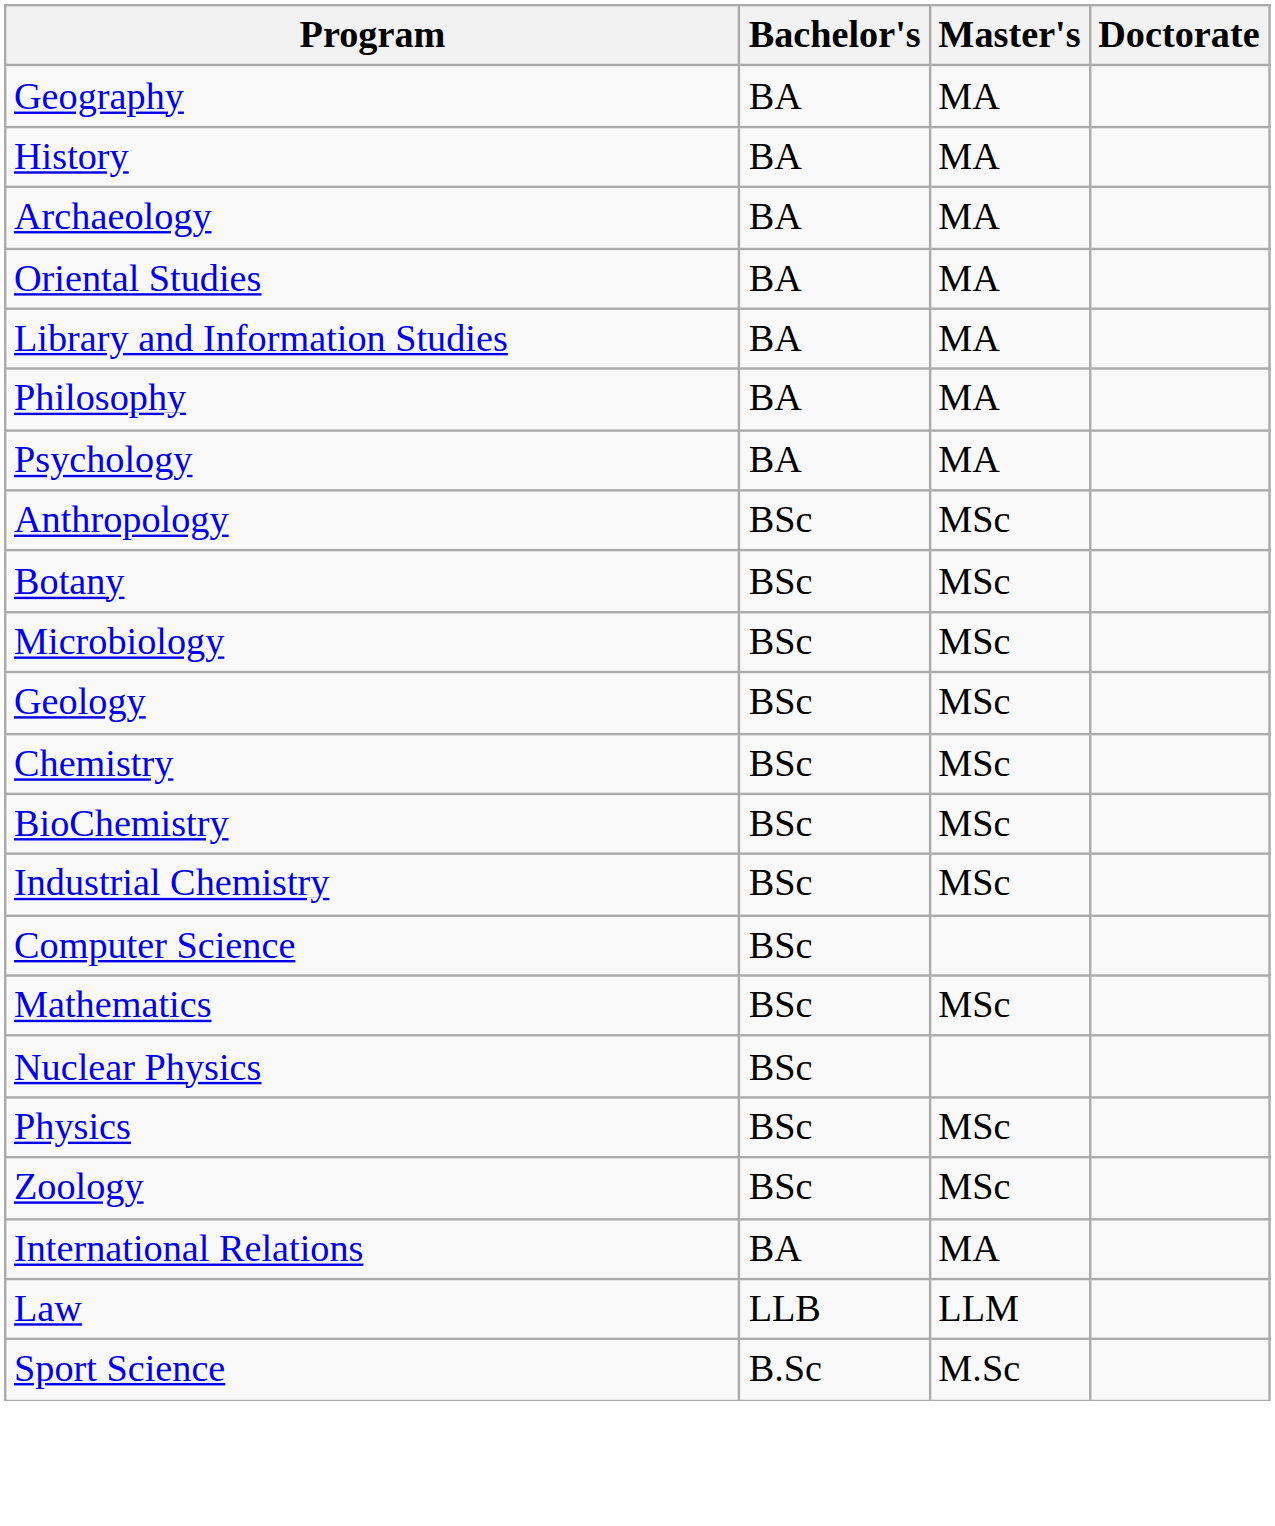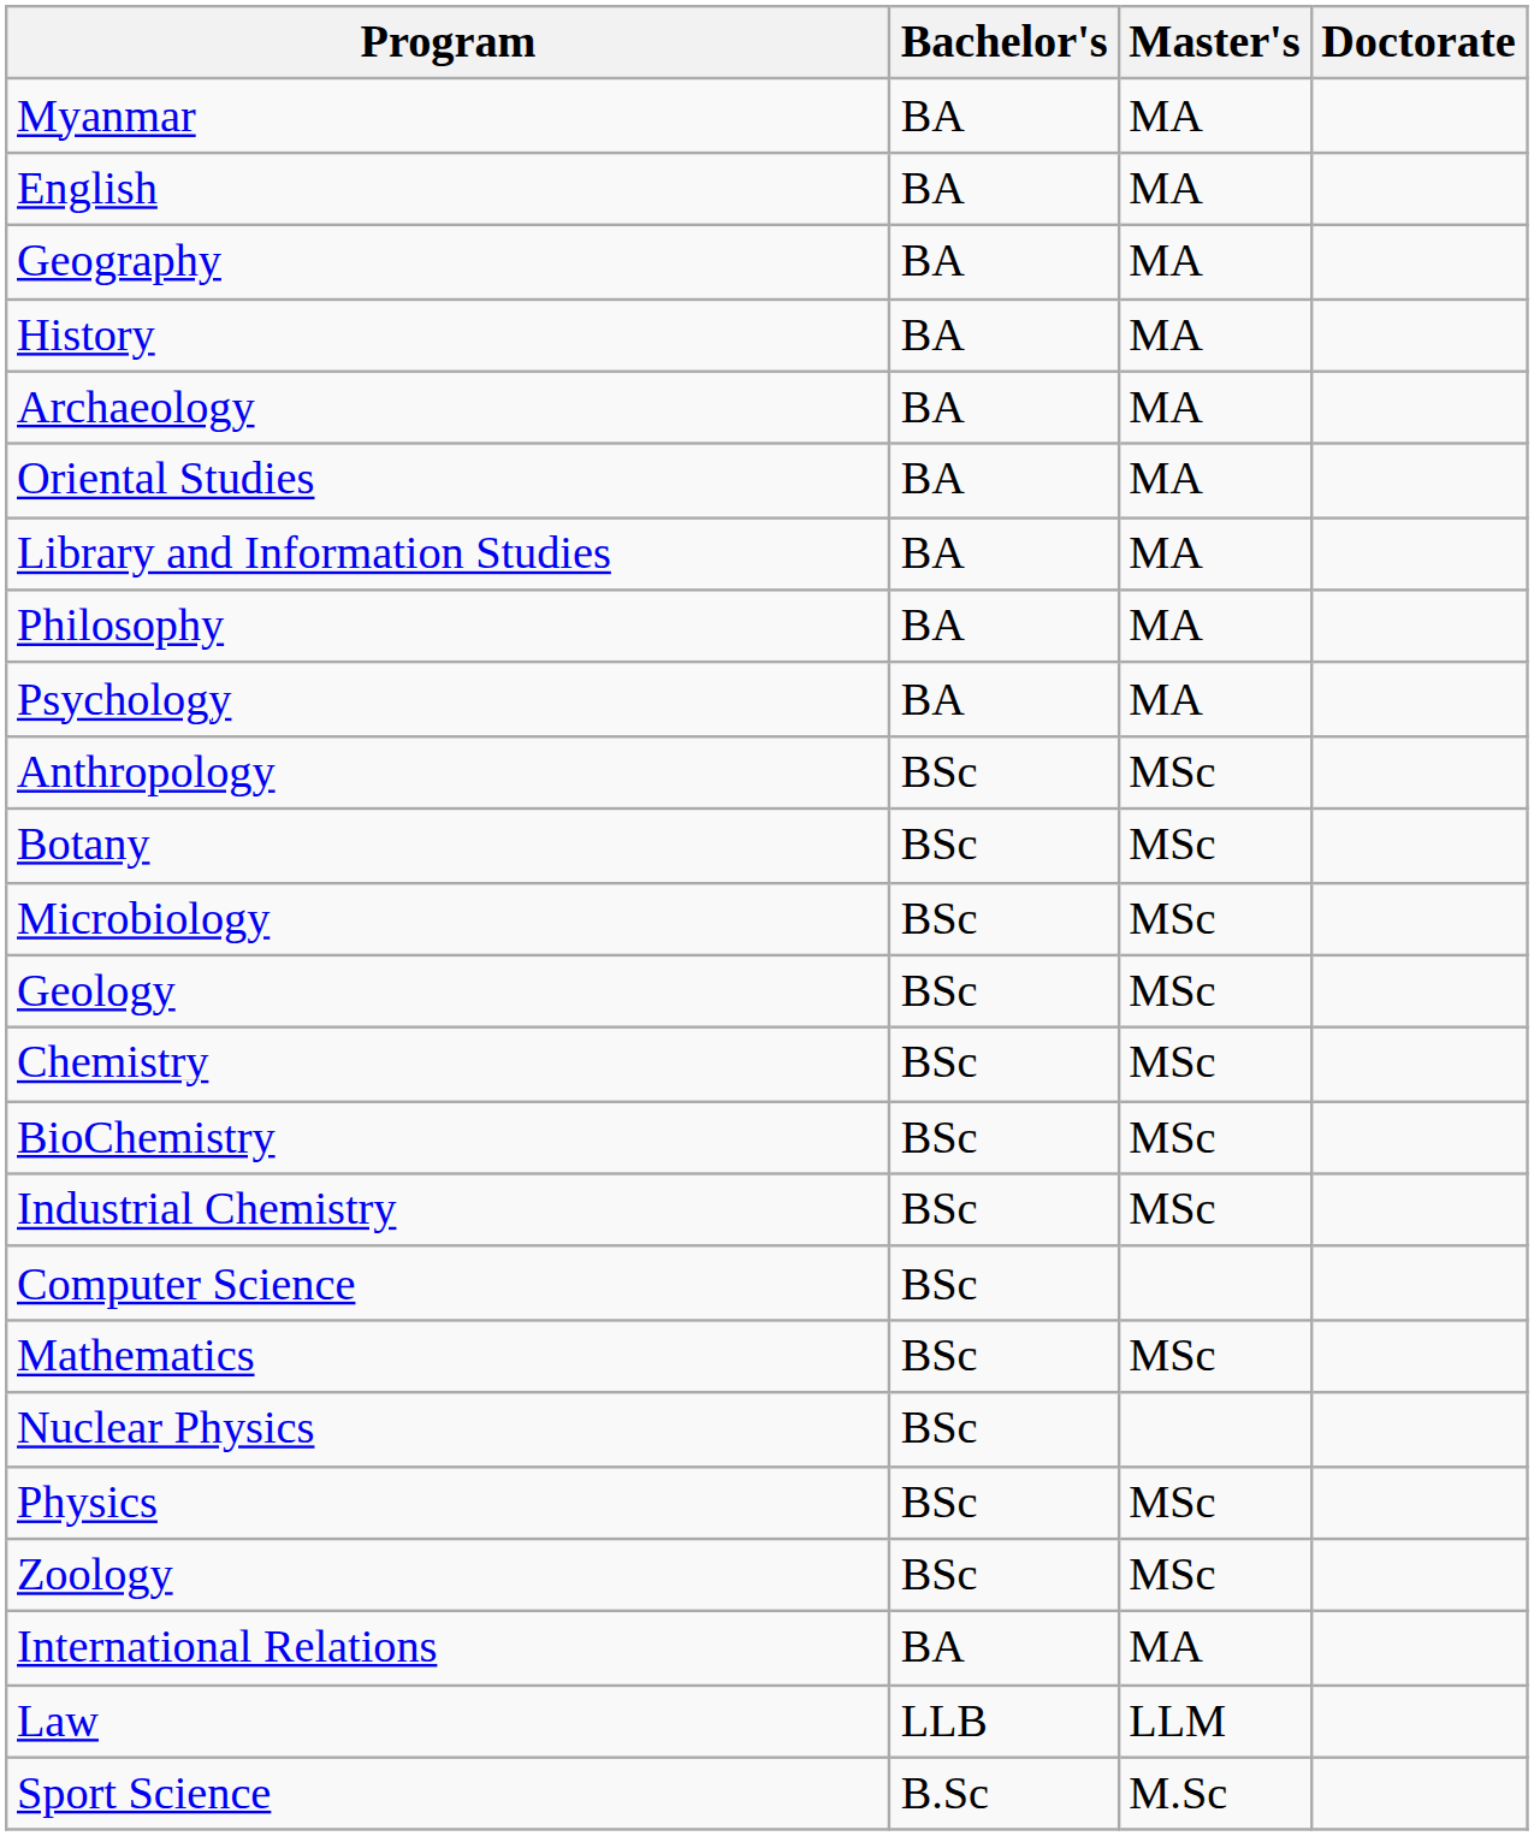 <table class="wikitable">
 <tr>
 <th width="300">Program</th>
 <th width="50">Bachelor's</th>
 <th width="50">Master's</th>
 <th width="50">Doctorate</th>
+</tr>
+<tr>
+<td><a href='#'>Myanmar</a></td>
+<td>BA</td>
+<td>MA</td>
+<td></td>
+</tr>
+<tr>
+<td><a href='#'>English</a></td>
+<td>BA</td>
+<td>MA</td>
+<td></td>
 </tr>
 <tr>
 <td><a href='#'>Geography</a></td>
 <td>BA</td>
 <td>MA</td>
 <td></td>
 </tr>
 <tr>
 <td><a href='#'>History</a></td>
 <td>BA</td>
 <td>MA</td>
 <td></td>
 </tr>
 <tr>
 <td><a href='#'>Archaeology</a></td>
 <td>BA</td>
 <td>MA</td>
 <td></td>
 </tr>
 <tr>
 <td><a href='#'>Oriental Studies</a></td>
 <td>BA</td>
 <td>MA</td>
 <td></td>
 </tr>
 <tr>
 <td><a href='#'>Library and Information Studies</a></td>
 <td>BA</td>
 <td>MA</td>
 <td></td>
 </tr>
 <tr>
 <td><a href='#'>Philosophy</a></td>
 <td>BA</td>
 <td>MA</td>
 <td></td>
 </tr>
 <tr>
 <td><a href='#'>Psychology</a></td>
 <td>BA</td>
 <td>MA</td>
 <td></td>
 </tr>
 <tr>
 <td><a href='#'>Anthropology</a></td>
 <td>BSc</td>
 <td>MSc</td>
 <td></td>
 </tr>
 <tr>
 <td><a href='#'>Botany</a></td>
 <td>BSc</td>
 <td>MSc</td>
 <td></td>
 </tr>
 <tr>
 <td><a href='#'>Microbiology</a></td>
 <td>BSc</td>
 <td>MSc</td>
 <td></td>
 </tr>
 <tr>
 <td><a href='#'>Geology</a></td>
 <td>BSc</td>
 <td>MSc</td>
 </tr>
 <tr>
 <td><a href='#'>Chemistry</a></td>
 <td>BSc</td>
 <td>MSc</td>
 <td></td>
 </tr>
 <tr>
 <td><a href='#'>BioChemistry</a></td>
 <td>BSc</td>
 <td>MSc</td>
 <td></td>
 </tr>
 <tr>
 <td><a href='#'>Industrial Chemistry</a></td>
 <td>BSc</td>
 <td>MSc</td>
 <td></td>
 </tr>
 <tr>
 <td><a href='#'>Computer Science</a></td>
 <td>BSc</td>
 <td></td>
 <td></td>
 </tr>
 <tr>
 <td><a href='#'>Mathematics</a></td>
 <td>BSc</td>
 <td>MSc</td>
 <td></td>
 </tr>
 <tr>
 <td><a href='#'>Nuclear Physics</a></td>
 <td>BSc</td>
 <td></td>
 <td></td>
 </tr>
 <tr>
 <td><a href='#'>Physics</a></td>
 <td>BSc</td>
 <td>MSc</td>
 <td></td>
 </tr>
 <tr>
 <td><a href='#'>Zoology</a></td>
 <td>BSc</td>
 <td>MSc</td>
 <td></td>
 </tr>
 <tr>
 <td><a href='#'>International Relations</a></td>
 <td>BA</td>
 <td>MA</td>
 <td></td>
 </tr>
 <tr>
 <td><a href='#'>Law</a></td>
 <td>LLB</td>
 <td>LLM</td>
 <td></td>
 </tr>
 <tr>
 <td><a href='#'>Sport Science</a></td>
 <td>B.Sc</td>
 <td>M.Sc</td>
 <td></td>
 </tr>
 </table>
